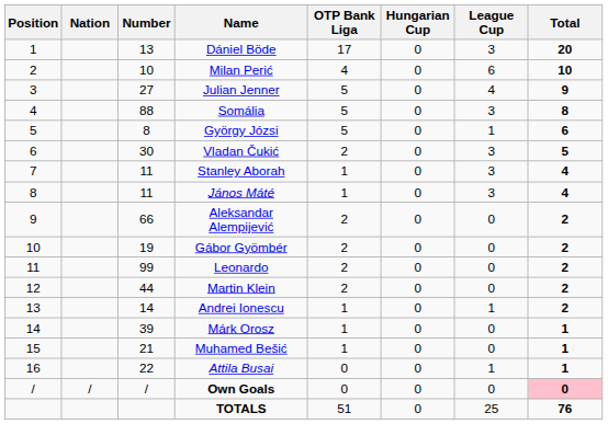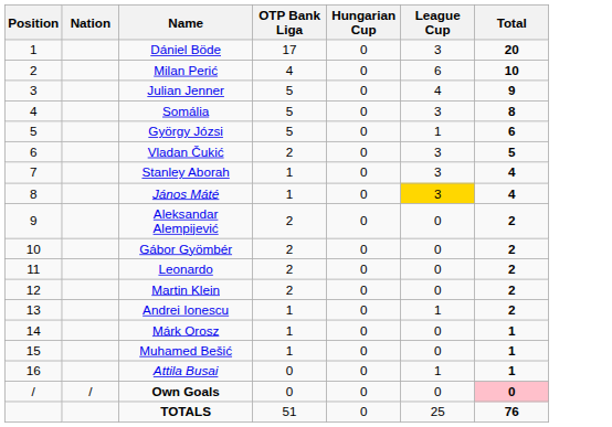 <table class="wikitable" style="font-size: 95%; text-align: center;">
 <tr>
 <th width=60>Position</th>
 <th width=60>Nation</th>
-<th width=60>Number</th>
 <th width=150>Name</th>
 <th width=80>OTP Bank Liga</th>
 <th width=80>Hungarian Cup</th>
 <th width=80>League Cup</th>
 <th width=80>Total</th>
 </tr>
 <tr>
 <td>1</td>
 <td></td>
-<td>13</td>
 <td><a href='#'>Dániel Böde</a></td>
 <td>17</td>
 <td>0</td>
 <td>3</td>
 <td><strong>20</strong></td>
 </tr>
 <tr>
 <td>2</td>
 <td></td>
-<td>10</td>
 <td><a href='#'>Milan Perić</a></td>
 <td>4</td>
 <td>0</td>
 <td>6</td>
 <td><strong>10</strong></td>
 </tr>
 <tr>
 <td>3</td>
 <td></td>
-<td>27</td>
 <td><a href='#'>Julian Jenner</a></td>
 <td>5</td>
 <td>0</td>
 <td>4</td>
 <td><strong>9</strong></td>
 </tr>
 <tr>
 <td>4</td>
 <td></td>
-<td>88</td>
 <td><a href='#'>Somália</a></td>
 <td>5</td>
 <td>0</td>
 <td>3</td>
 <td><strong>8</strong></td>
 </tr>
 <tr>
 <td>5</td>
 <td></td>
-<td>8</td>
 <td><a href='#'>György Józsi</a></td>
 <td>5</td>
 <td>0</td>
 <td>1</td>
 <td><strong>6</strong></td>
 </tr>
 <tr>
 <td>6</td>
 <td></td>
-<td>30</td>
 <td><a href='#'>Vladan Čukić</a></td>
 <td>2</td>
 <td>0</td>
 <td>3</td>
 <td><strong>5</strong></td>
 </tr>
 <tr>
 <td>7</td>
 <td></td>
-<td>11</td>
 <td><a href='#'>Stanley Aborah</a></td>
 <td>1</td>
 <td>0</td>
 <td>3</td>
 <td><strong>4</strong></td>
 </tr>
 <tr>
 <td>8</td>
 <td></td>
-<td>11</td>
 <td><em><a href='#'>János Máté</a></em></td>
 <td>1</td>
 <td>0</td>
-<td>3</td>
+<td style="background: gold;">3</td>
 <td><strong>4</strong></td>
 </tr>
 <tr>
 <td>9</td>
 <td></td>
-<td>66</td>
 <td><a href='#'>Aleksandar Alempijević</a></td>
 <td>2</td>
 <td>0</td>
 <td>0</td>
 <td><strong>2</strong></td>
 </tr>
 <tr>
 <td>10</td>
 <td></td>
-<td>19</td>
 <td><a href='#'>Gábor Gyömbér</a></td>
 <td>2</td>
 <td>0</td>
 <td>0</td>
 <td><strong>2</strong></td>
 </tr>
 <tr>
 <td>11</td>
 <td></td>
-<td>99</td>
 <td><a href='#'>Leonardo</a></td>
 <td>2</td>
 <td>0</td>
 <td>0</td>
 <td><strong>2</strong></td>
 </tr>
 <tr>
 <td>12</td>
 <td></td>
-<td>44</td>
 <td><a href='#'>Martin Klein</a></td>
 <td>2</td>
 <td>0</td>
 <td>0</td>
 <td><strong>2</strong></td>
 </tr>
 <tr>
 <td>13</td>
 <td></td>
-<td>14</td>
 <td><a href='#'>Andrei Ionescu</a></td>
 <td>1</td>
 <td>0</td>
 <td>1</td>
 <td><strong>2</strong></td>
 </tr>
 <tr>
 <td>14</td>
 <td></td>
-<td>39</td>
 <td><a href='#'>Márk Orosz</a></td>
 <td>1</td>
 <td>0</td>
 <td>0</td>
 <td><strong>1</strong></td>
 </tr>
 <tr>
 <td>15</td>
 <td></td>
-<td>21</td>
 <td><a href='#'>Muhamed Bešić</a></td>
 <td>1</td>
 <td>0</td>
 <td>0</td>
 <td><strong>1</strong></td>
 </tr>
 <tr>
 <td>16</td>
 <td></td>
-<td>22</td>
 <td><em><a href='#'>Attila Busai</a></em></td>
 <td>0</td>
 <td>0</td>
 <td>1</td>
 <td><strong>1</strong></td>
 </tr>
 <tr>
-<td>/</td>
 <td>/</td>
 <td>/</td>
 <td><strong>Own Goals</strong></td>
 <td>0</td>
 <td>0</td>
 <td>0</td>
 <td style="background: pink;"><strong>0</strong></td>
 </tr>
 <tr>
 <td></td>
 <td></td>
-<td></td>
 <td><strong>TOTALS</strong></td>
 <td>51</td>
 <td>0</td>
 <td>25</td>
 <td><strong>76</strong></td>
 </tr>
 </table>
